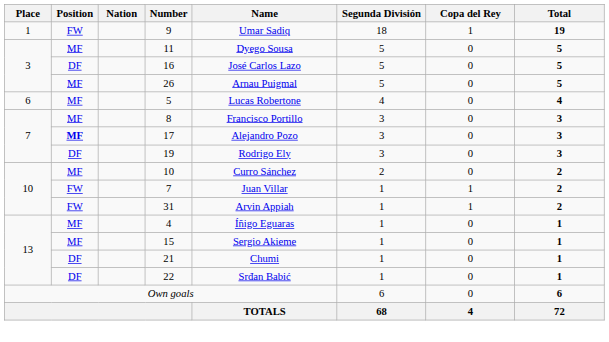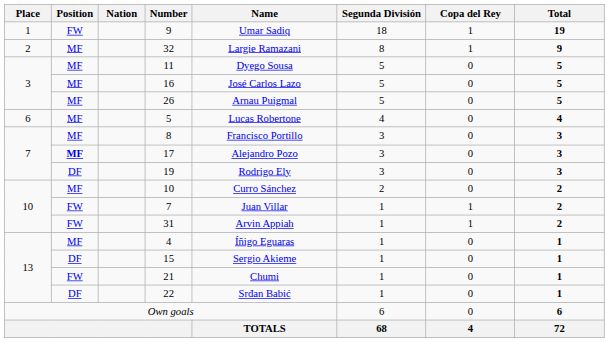 <table class="wikitable" style="font-size: 95%; text-align: center;">
 <tr>
 <th width=60>Place</th>
 <th width=60>Position</th>
 <th width=60>Nation</th>
 <th width=60>Number</th>
 <th width=200>Name</th>
 <th width=120>Segunda División</th>
 <th width=120>Copa del Rey</th>
 <th width=120><strong>Total</strong></th>
 </tr>
 <tr>
 <td>1</td>
 <td><a href='#'>FW</a></td>
 <td></td>
 <td>9</td>
 <td><a href='#'>Umar Sadiq</a></td>
 <td>18</td>
 <td>1</td>
 <td><strong>19</strong></td>
 </tr>
 <tr>
+<td>2</td>
+<td><a href='#'>MF</a></td>
+<td></td>
+<td>32</td>
+<td><a href='#'>Largie Ramazani</a></td>
+<td>8</td>
+<td>1</td>
+<td><strong>9</strong></td>
+</tr>
+<tr>
 <td rowspan="3">3</td>
 <td><a href='#'>MF</a></td>
 <td></td>
 <td>11</td>
 <td><a href='#'>Dyego Sousa</a></td>
 <td>5</td>
 <td>0</td>
 <td><strong>5</strong></td>
 </tr>
 <tr>
-<td><a href='#'>DF</a></td>
+<td><a href='#'>MF</a></td>
 <td></td>
 <td>16</td>
 <td><a href='#'>José Carlos Lazo</a></td>
 <td>5</td>
 <td>0</td>
 <td><strong>5</strong></td>
 </tr>
 <tr>
 <td><a href='#'>MF</a></td>
 <td></td>
 <td>26</td>
 <td><a href='#'>Arnau Puigmal</a></td>
 <td>5</td>
 <td>0</td>
 <td><strong>5</strong></td>
 </tr>
 <tr>
 <td>6</td>
 <td><a href='#'>MF</a></td>
 <td></td>
 <td>5</td>
 <td><a href='#'>Lucas Robertone</a></td>
 <td>4</td>
 <td>0</td>
 <td><strong>4</strong></td>
 </tr>
 <tr>
 <td rowspan="3">7</td>
 <td><a href='#'>MF</a></td>
 <td></td>
 <td>8</td>
 <td><a href='#'>Francisco Portillo</a></td>
 <td>3</td>
 <td>0</td>
 <td><strong>3</strong></td>
 </tr>
 <tr>
 <td><strong><a href='#'>MF</a></strong></td>
 <td></td>
 <td>17</td>
 <td><a href='#'>Alejandro Pozo</a></td>
 <td>3</td>
 <td>0</td>
 <td><strong>3</strong></td>
 </tr>
 <tr>
 <td><a href='#'>DF</a></td>
 <td></td>
 <td>19</td>
 <td><a href='#'>Rodrigo Ely</a></td>
 <td>3</td>
 <td>0</td>
 <td><strong>3</strong></td>
 </tr>
 <tr>
 <td rowspan="3">10</td>
 <td><a href='#'>MF</a></td>
 <td></td>
 <td>10</td>
 <td><a href='#'>Curro Sánchez</a></td>
 <td>2</td>
 <td>0</td>
 <td><strong>2</strong></td>
 </tr>
 <tr>
 <td><a href='#'>FW</a></td>
 <td></td>
 <td>7</td>
 <td><a href='#'>Juan Villar</a></td>
 <td>1</td>
 <td>1</td>
 <td><strong>2</strong></td>
 </tr>
 <tr>
 <td><a href='#'>FW</a></td>
 <td></td>
 <td>31</td>
 <td><a href='#'>Arvin Appiah</a></td>
 <td>1</td>
 <td>1</td>
 <td><strong>2</strong></td>
 </tr>
 <tr>
 <td rowspan="4">13</td>
 <td><a href='#'>MF</a></td>
 <td></td>
 <td>4</td>
 <td><a href='#'>Íñigo Eguaras</a></td>
 <td>1</td>
 <td>0</td>
 <td><strong>1</strong></td>
 </tr>
 <tr>
-<td><a href='#'>MF</a></td>
+<td><a href='#'>DF</a></td>
 <td></td>
 <td>15</td>
 <td><a href='#'>Sergio Akieme</a></td>
 <td>1</td>
 <td>0</td>
 <td><strong>1</strong></td>
 </tr>
 <tr>
-<td><a href='#'>DF</a></td>
+<td><a href='#'>FW</a></td>
 <td></td>
 <td>21</td>
 <td><a href='#'>Chumi</a></td>
 <td>1</td>
 <td>0</td>
 <td><strong>1</strong></td>
 </tr>
 <tr>
 <td><a href='#'>DF</a></td>
 <td></td>
 <td>22</td>
 <td><a href='#'>Srđan Babić</a></td>
 <td>1</td>
 <td>0</td>
 <td><strong>1</strong></td>
 </tr>
 <tr>
 <td colspan="5"><em>Own goals</em></td>
 <td>6</td>
 <td>0</td>
 <td><strong>6</strong></td>
 </tr>
 <tr>
 <th colspan="4"></th>
 <th><strong>TOTALS</strong></th>
 <th>68</th>
 <th>4</th>
 <th>72</th>
 </tr>
 </table>
